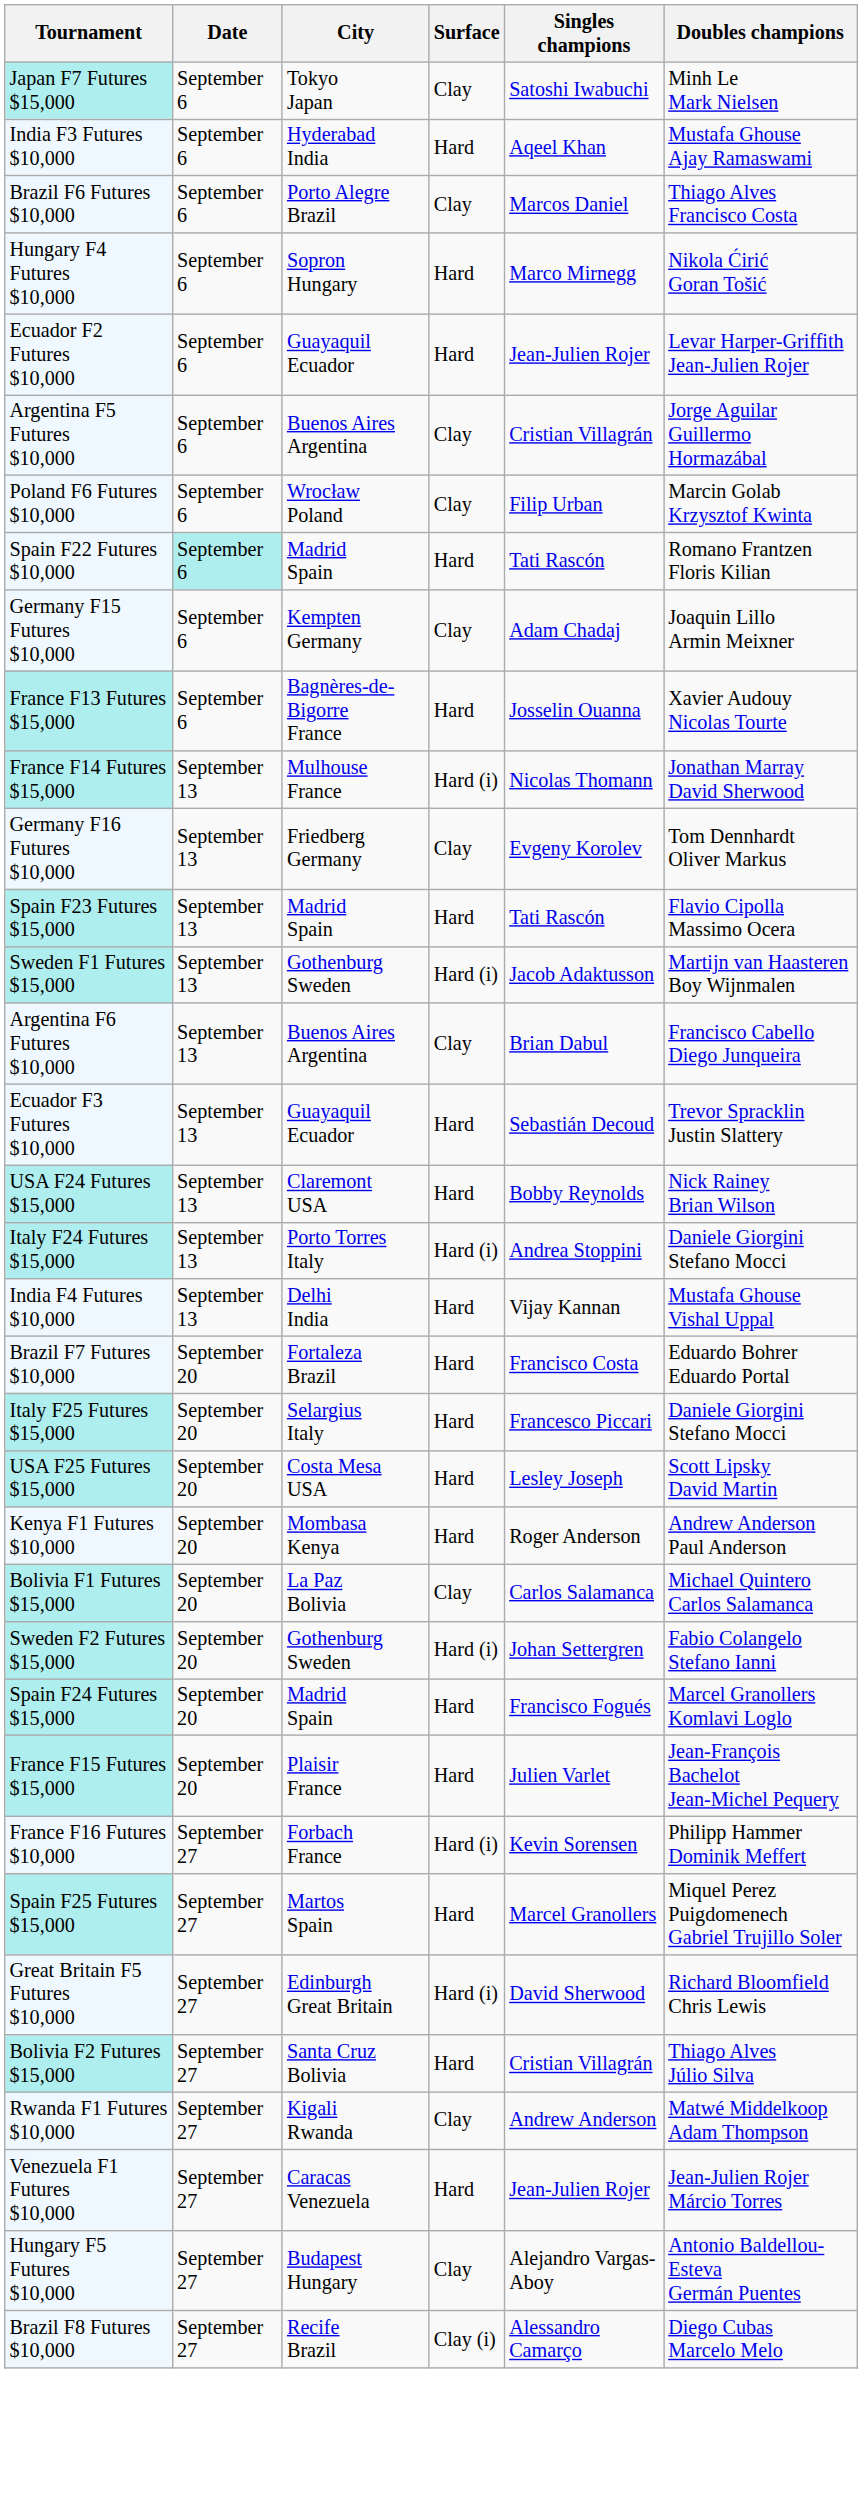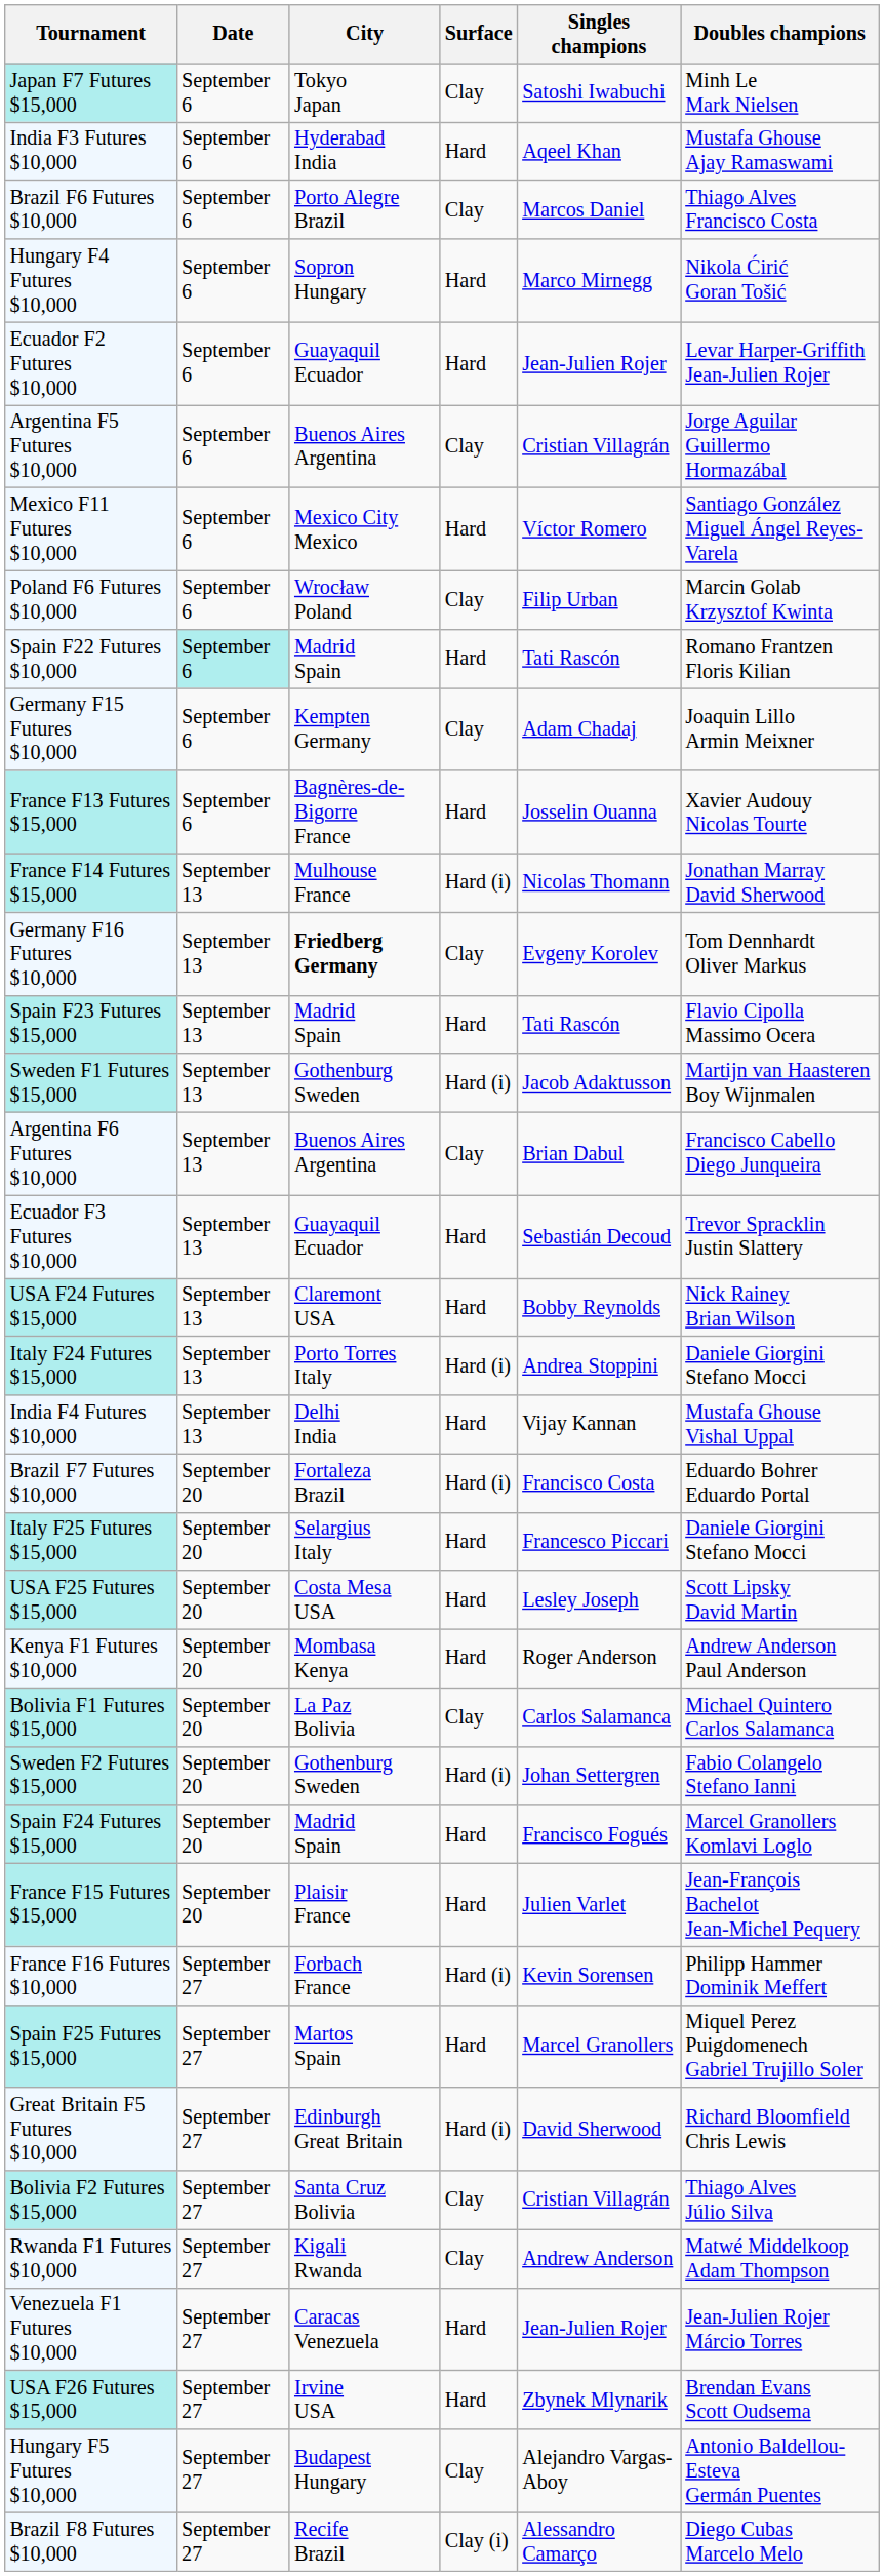 <table class="sortable wikitable" style="font-size:90%">
 <tr>
 <th>Tournament</th>
 <th>Date</th>
 <th>City</th>
 <th>Surface</th>
 <th>Singles champions</th>
 <th>Doubles champions</th>
 </tr>
 <tr>
 <td style="background:#afeeee;">Japan F7 Futures<br>$15,000</td>
 <td>September 6</td>
 <td>Tokyo<br>Japan</td>
 <td>Clay</td>
 <td> <a href='#'>Satoshi Iwabuchi</a></td>
 <td> Minh Le<br> <a href='#'>Mark Nielsen</a></td>
 </tr>
 <tr>
 <td style="background:#f0f8ff;">India F3 Futures<br>$10,000</td>
 <td>September 6</td>
 <td><a href='#'>Hyderabad</a><br>India</td>
 <td>Hard</td>
 <td> <a href='#'>Aqeel Khan</a></td>
 <td> <a href='#'>Mustafa Ghouse</a><br> <a href='#'>Ajay Ramaswami</a></td>
 </tr>
 <tr>
 <td style="background:#f0f8ff;">Brazil F6 Futures<br>$10,000</td>
 <td>September 6</td>
 <td><a href='#'>Porto Alegre</a><br>Brazil</td>
 <td>Clay</td>
 <td> <a href='#'>Marcos Daniel</a></td>
 <td> <a href='#'>Thiago Alves</a><br> <a href='#'>Francisco Costa</a></td>
 </tr>
 <tr>
 <td style="background:#f0f8ff;">Hungary F4 Futures<br>$10,000</td>
 <td>September 6</td>
 <td><a href='#'>Sopron</a><br>Hungary</td>
 <td>Hard</td>
 <td> <a href='#'>Marco Mirnegg</a></td>
 <td> <a href='#'>Nikola Ćirić</a><br> <a href='#'>Goran Tošić</a></td>
 </tr>
 <tr>
 <td style="background:#f0f8ff;">Ecuador F2 Futures<br>$10,000</td>
 <td>September 6</td>
 <td><a href='#'>Guayaquil</a><br>Ecuador</td>
 <td>Hard</td>
 <td> <a href='#'>Jean-Julien Rojer</a></td>
 <td> <a href='#'>Levar Harper-Griffith</a><br> <a href='#'>Jean-Julien Rojer</a></td>
 </tr>
 <tr>
 <td style="background:#f0f8ff;">Argentina F5 Futures<br>$10,000</td>
 <td>September 6</td>
 <td><a href='#'>Buenos Aires</a><br>Argentina</td>
 <td>Clay</td>
 <td> <a href='#'>Cristian Villagrán</a></td>
 <td> <a href='#'>Jorge Aguilar</a><br> <a href='#'>Guillermo Hormazábal</a></td>
 </tr>
 <tr>
+<td style="background:#f0f8ff;">Mexico F11 Futures<br>$10,000</td>
+<td>September 6</td>
+<td><a href='#'>Mexico City</a><br>Mexico</td>
+<td>Hard</td>
+<td> <a href='#'>Víctor Romero</a></td>
+<td> <a href='#'>Santiago González</a><br> <a href='#'>Miguel Ángel Reyes-Varela</a></td>
+</tr>
+<tr>
 <td style="background:#f0f8ff;">Poland F6 Futures<br>$10,000</td>
 <td>September 6</td>
 <td><a href='#'>Wrocław</a><br>Poland</td>
 <td>Clay</td>
 <td> <a href='#'>Filip Urban</a></td>
 <td> Marcin Golab<br> <a href='#'>Krzysztof Kwinta</a></td>
 </tr>
 <tr>
 <td style="background:#f0f8ff;">Spain F22 Futures<br>$10,000</td>
 <td style="background: paleturquoise;">September 6</td>
 <td><a href='#'>Madrid</a><br>Spain</td>
 <td>Hard</td>
 <td> <a href='#'>Tati Rascón</a></td>
 <td> Romano Frantzen<br> Floris Kilian</td>
 </tr>
 <tr>
 <td style="background:#f0f8ff;">Germany F15 Futures<br>$10,000</td>
 <td>September 6</td>
 <td><a href='#'>Kempten</a><br>Germany</td>
 <td>Clay</td>
 <td> <a href='#'>Adam Chadaj</a></td>
 <td> Joaquin Lillo<br> Armin Meixner</td>
 </tr>
 <tr>
 <td style="background:#afeeee;">France F13 Futures<br>$15,000</td>
 <td>September 6</td>
 <td><a href='#'>Bagnères-de-Bigorre</a><br>France</td>
 <td>Hard</td>
 <td> <a href='#'>Josselin Ouanna</a></td>
 <td> Xavier Audouy<br> <a href='#'>Nicolas Tourte</a></td>
 </tr>
 <tr>
 <td style="background:#afeeee;">France F14 Futures<br>$15,000</td>
 <td>September 13</td>
 <td><a href='#'>Mulhouse</a><br>France</td>
 <td>Hard (i)</td>
 <td> <a href='#'>Nicolas Thomann</a></td>
 <td> <a href='#'>Jonathan Marray</a><br> <a href='#'>David Sherwood</a></td>
 </tr>
 <tr>
 <td style="background:#f0f8ff;">Germany F16 Futures<br>$10,000</td>
 <td>September 13</td>
-<td>Friedberg<br>Germany</td>
+<td><strong>Friedberg<br>Germany</strong></td>
 <td>Clay</td>
 <td> <a href='#'>Evgeny Korolev</a></td>
 <td> Tom Dennhardt<br> Oliver Markus</td>
 </tr>
 <tr>
 <td style="background:#afeeee;">Spain F23 Futures<br>$15,000</td>
 <td>September 13</td>
 <td><a href='#'>Madrid</a><br>Spain</td>
 <td>Hard</td>
 <td> <a href='#'>Tati Rascón</a></td>
 <td> <a href='#'>Flavio Cipolla</a><br> Massimo Ocera</td>
 </tr>
 <tr>
 <td style="background:#afeeee;">Sweden F1 Futures<br>$15,000</td>
 <td>September 13</td>
 <td><a href='#'>Gothenburg</a><br>Sweden</td>
 <td>Hard (i)</td>
 <td> <a href='#'>Jacob Adaktusson</a></td>
 <td> <a href='#'>Martijn van Haasteren</a><br> Boy Wijnmalen</td>
 </tr>
 <tr>
 <td style="background:#f0f8ff;">Argentina F6 Futures<br>$10,000</td>
 <td>September 13</td>
 <td><a href='#'>Buenos Aires</a><br>Argentina</td>
 <td>Clay</td>
 <td> <a href='#'>Brian Dabul</a></td>
 <td> <a href='#'>Francisco Cabello</a><br> <a href='#'>Diego Junqueira</a></td>
 </tr>
 <tr>
 <td style="background:#f0f8ff;">Ecuador F3 Futures<br>$10,000</td>
 <td>September 13</td>
 <td><a href='#'>Guayaquil</a><br>Ecuador</td>
 <td>Hard</td>
 <td> <a href='#'>Sebastián Decoud</a></td>
 <td> <a href='#'>Trevor Spracklin</a><br> Justin Slattery</td>
 </tr>
 <tr>
 <td style="background:#afeeee;">USA F24 Futures<br>$15,000</td>
 <td>September 13</td>
 <td><a href='#'>Claremont</a><br>USA</td>
 <td>Hard</td>
 <td> <a href='#'>Bobby Reynolds</a></td>
 <td> <a href='#'>Nick Rainey</a><br> <a href='#'>Brian Wilson</a></td>
 </tr>
 <tr>
 <td style="background:#afeeee;">Italy F24 Futures<br>$15,000</td>
 <td>September 13</td>
 <td><a href='#'>Porto Torres</a><br>Italy</td>
 <td>Hard (i)</td>
 <td> <a href='#'>Andrea Stoppini</a></td>
 <td> <a href='#'>Daniele Giorgini</a><br> Stefano Mocci</td>
 </tr>
 <tr>
 <td style="background:#f0f8ff;">India F4 Futures<br>$10,000</td>
 <td>September 13</td>
 <td><a href='#'>Delhi</a><br>India</td>
 <td>Hard</td>
 <td> Vijay Kannan</td>
 <td> <a href='#'>Mustafa Ghouse</a><br> <a href='#'>Vishal Uppal</a></td>
 </tr>
 <tr>
 <td style="background:#f0f8ff;">Brazil F7 Futures<br>$10,000</td>
 <td>September 20</td>
 <td><a href='#'>Fortaleza</a><br>Brazil</td>
-<td>Hard</td>
+<td>Hard (i)</td>
 <td> <a href='#'>Francisco Costa</a></td>
 <td> Eduardo Bohrer<br> Eduardo Portal</td>
 </tr>
 <tr>
 <td style="background:#afeeee;">Italy F25 Futures<br>$15,000</td>
 <td>September 20</td>
 <td><a href='#'>Selargius</a><br>Italy</td>
 <td>Hard</td>
 <td> <a href='#'>Francesco Piccari</a></td>
 <td> <a href='#'>Daniele Giorgini</a><br> Stefano Mocci</td>
 </tr>
 <tr>
 <td style="background:#afeeee;">USA F25 Futures<br>$15,000</td>
 <td>September 20</td>
 <td><a href='#'>Costa Mesa</a><br>USA</td>
 <td>Hard</td>
 <td> <a href='#'>Lesley Joseph</a></td>
 <td> <a href='#'>Scott Lipsky</a><br> <a href='#'>David Martin</a></td>
 </tr>
 <tr>
 <td style="background:#f0f8ff;">Kenya F1 Futures<br>$10,000</td>
 <td>September 20</td>
 <td><a href='#'>Mombasa</a><br>Kenya</td>
 <td>Hard</td>
 <td> Roger Anderson</td>
 <td> <a href='#'>Andrew Anderson</a><br> Paul Anderson</td>
 </tr>
 <tr>
 <td style="background:#afeeee;">Bolivia F1 Futures<br>$15,000</td>
 <td>September 20</td>
 <td><a href='#'>La Paz</a><br>Bolivia</td>
 <td>Clay</td>
 <td> <a href='#'>Carlos Salamanca</a></td>
 <td> <a href='#'>Michael Quintero</a><br> <a href='#'>Carlos Salamanca</a></td>
 </tr>
 <tr>
 <td style="background:#afeeee;">Sweden F2 Futures<br>$15,000</td>
 <td>September 20</td>
 <td><a href='#'>Gothenburg</a><br>Sweden</td>
 <td>Hard (i)</td>
 <td> <a href='#'>Johan Settergren</a></td>
 <td> <a href='#'>Fabio Colangelo</a><br> <a href='#'>Stefano Ianni</a></td>
 </tr>
 <tr>
 <td style="background:#afeeee;">Spain F24 Futures<br>$15,000</td>
 <td>September 20</td>
 <td><a href='#'>Madrid</a><br>Spain</td>
 <td>Hard</td>
 <td> <a href='#'>Francisco Fogués</a></td>
 <td> <a href='#'>Marcel Granollers</a><br> <a href='#'>Komlavi Loglo</a></td>
 </tr>
 <tr>
 <td style="background:#afeeee;">France F15 Futures<br>$15,000</td>
 <td>September 20</td>
 <td><a href='#'>Plaisir</a><br>France</td>
 <td>Hard</td>
 <td> <a href='#'>Julien Varlet</a></td>
 <td> <a href='#'>Jean-François Bachelot</a><br> <a href='#'>Jean-Michel Pequery</a></td>
 </tr>
 <tr>
 <td style="background:#f0f8ff;">France F16 Futures<br>$10,000</td>
 <td>September 27</td>
 <td><a href='#'>Forbach</a><br>France</td>
 <td>Hard (i)</td>
 <td> <a href='#'>Kevin Sorensen</a></td>
 <td> Philipp Hammer<br> <a href='#'>Dominik Meffert</a></td>
 </tr>
 <tr>
 <td style="background:#afeeee;">Spain F25 Futures<br>$15,000</td>
 <td>September 27</td>
 <td><a href='#'>Martos</a><br>Spain</td>
 <td>Hard</td>
 <td> <a href='#'>Marcel Granollers</a></td>
 <td> Miquel Perez Puigdomenech<br> <a href='#'>Gabriel Trujillo Soler</a></td>
 </tr>
 <tr>
 <td style="background:#f0f8ff;">Great Britain F5 Futures<br>$10,000</td>
 <td>September 27</td>
 <td><a href='#'>Edinburgh</a><br>Great Britain</td>
 <td>Hard (i)</td>
 <td> <a href='#'>David Sherwood</a></td>
 <td> <a href='#'>Richard Bloomfield</a><br> Chris Lewis</td>
 </tr>
 <tr>
 <td style="background:#afeeee;">Bolivia F2 Futures<br>$15,000</td>
 <td>September 27</td>
 <td><a href='#'>Santa Cruz</a><br>Bolivia</td>
-<td>Hard</td>
+<td>Clay</td>
 <td> <a href='#'>Cristian Villagrán</a></td>
 <td> <a href='#'>Thiago Alves</a><br> <a href='#'>Júlio Silva</a></td>
 </tr>
 <tr>
 <td style="background:#f0f8ff;">Rwanda F1 Futures<br>$10,000</td>
 <td>September 27</td>
 <td><a href='#'>Kigali</a><br>Rwanda</td>
 <td>Clay</td>
 <td> <a href='#'>Andrew Anderson</a></td>
 <td> <a href='#'>Matwé Middelkoop</a><br> <a href='#'>Adam Thompson</a></td>
 </tr>
 <tr>
 <td style="background:#f0f8ff;">Venezuela F1 Futures<br>$10,000</td>
 <td>September 27</td>
 <td><a href='#'>Caracas</a><br>Venezuela</td>
 <td>Hard</td>
 <td> <a href='#'>Jean-Julien Rojer</a></td>
 <td> <a href='#'>Jean-Julien Rojer</a><br> <a href='#'>Márcio Torres</a></td>
 </tr>
 <tr>
+<td style="background:#afeeee;">USA F26 Futures<br>$15,000</td>
+<td>September 27</td>
+<td><a href='#'>Irvine</a><br>USA</td>
+<td>Hard</td>
+<td> <a href='#'>Zbynek Mlynarik</a></td>
+<td> <a href='#'>Brendan Evans</a><br> <a href='#'>Scott Oudsema</a></td>
+</tr>
+<tr>
 <td style="background:#f0f8ff;">Hungary F5 Futures<br>$10,000</td>
 <td>September 27</td>
 <td><a href='#'>Budapest</a><br>Hungary</td>
 <td>Clay</td>
 <td> Alejandro Vargas-Aboy</td>
 <td> <a href='#'>Antonio Baldellou-Esteva</a><br> <a href='#'>Germán Puentes</a></td>
 </tr>
 <tr>
 <td style="background:#f0f8ff;">Brazil F8 Futures<br>$10,000</td>
 <td>September 27</td>
 <td><a href='#'>Recife</a><br>Brazil</td>
 <td>Clay (i)</td>
 <td> <a href='#'>Alessandro Camarço</a></td>
 <td> <a href='#'>Diego Cubas</a><br> <a href='#'>Marcelo Melo</a></td>
 </tr>
 </table>
